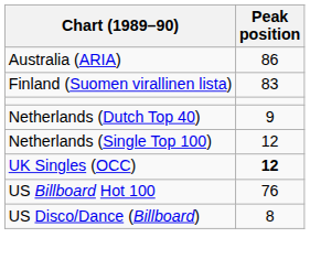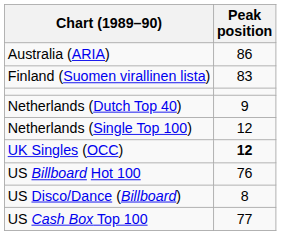 <table class="wikitable sortable">
 <tr>
 <th>Chart (1989–90)</th>
 <th>Peak<br>position</th>
 </tr>
 <tr>
 <td>Australia (<a href='#'>ARIA</a>)</td>
 <td style="text-align:center;">86</td>
 </tr>
 <tr>
 <td>Finland (<a href='#'>Suomen virallinen lista</a>)</td>
 <td style="text-align:center;">83</td>
 </tr>
 <tr>
 <td></td>
 </tr>
 <tr>
 <td>Netherlands (<a href='#'>Dutch Top 40</a>)</td>
 <td style="text-align:center;">9</td>
 </tr>
 <tr>
 <td>Netherlands (<a href='#'>Single Top 100</a>)</td>
 <td style="text-align:center;">12</td>
 </tr>
 <tr>
 <td><a href='#'>UK Singles</a> (<a href='#'>OCC</a>)</td>
 <td style="text-align:center;"><strong>12</strong></td>
 </tr>
 <tr>
 <td>US <em><a href='#'>Billboard</a></em> <a href='#'>Hot 100</a></td>
 <td style="text-align:center;">76</td>
 </tr>
 <tr>
 <td>US <a href='#'>Disco/Dance</a> (<em><a href='#'>Billboard</a></em>)</td>
 <td style="text-align:center;">8</td>
 </tr>
+<tr>
+<td>US <a href='#'><em>Cash Box</em> Top 100</a></td>
+<td align="center">77</td>
+</tr>
 </table>
